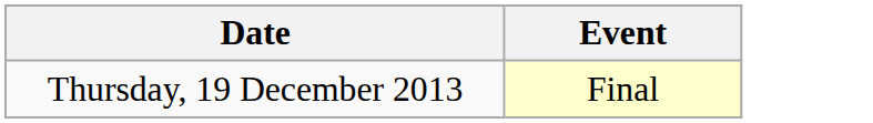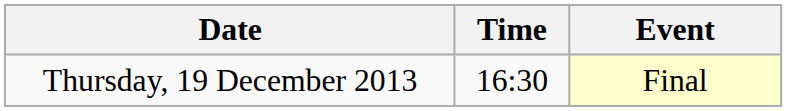 <table class = "wikitable" style="text-align:center;">
 <tr>
 <th width=220>Date</th>
+<th width=50>Time</th>
 <th width=100>Event</th>
 </tr>
 <tr>
 <td>Thursday, 19 December 2013</td>
+<td>16:30</td>
 <td bgcolor=ffffcc>Final</td>
 </tr>
 </table>
